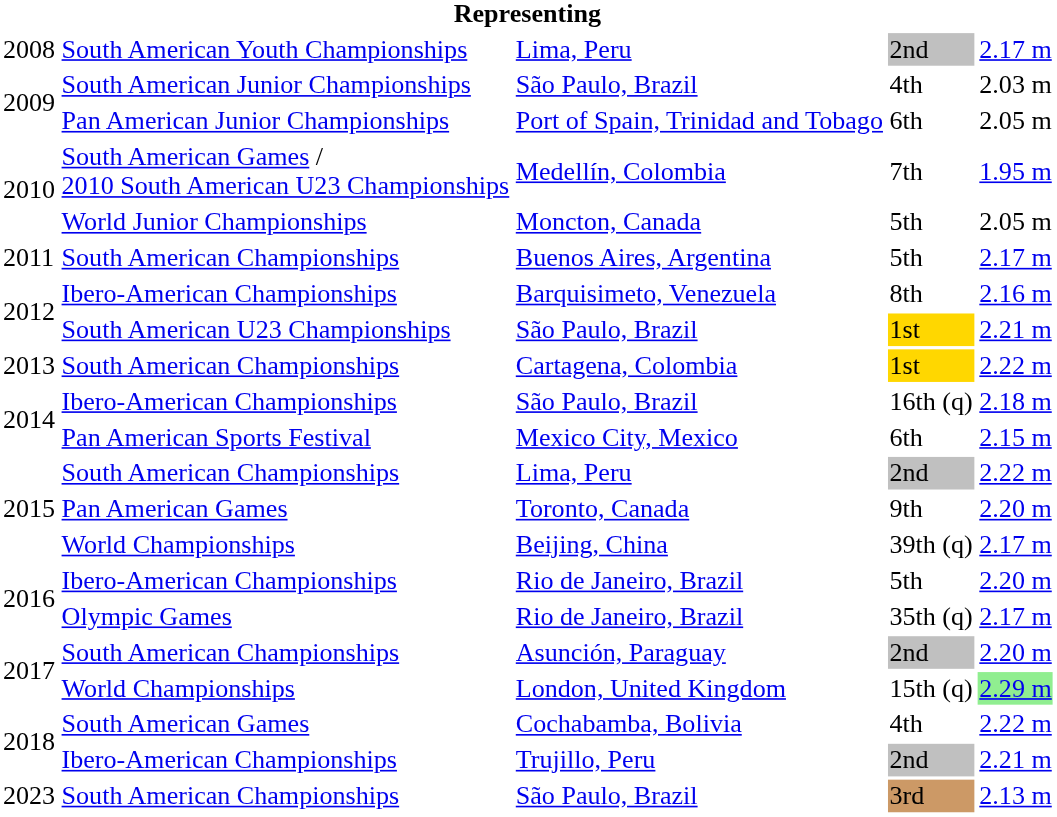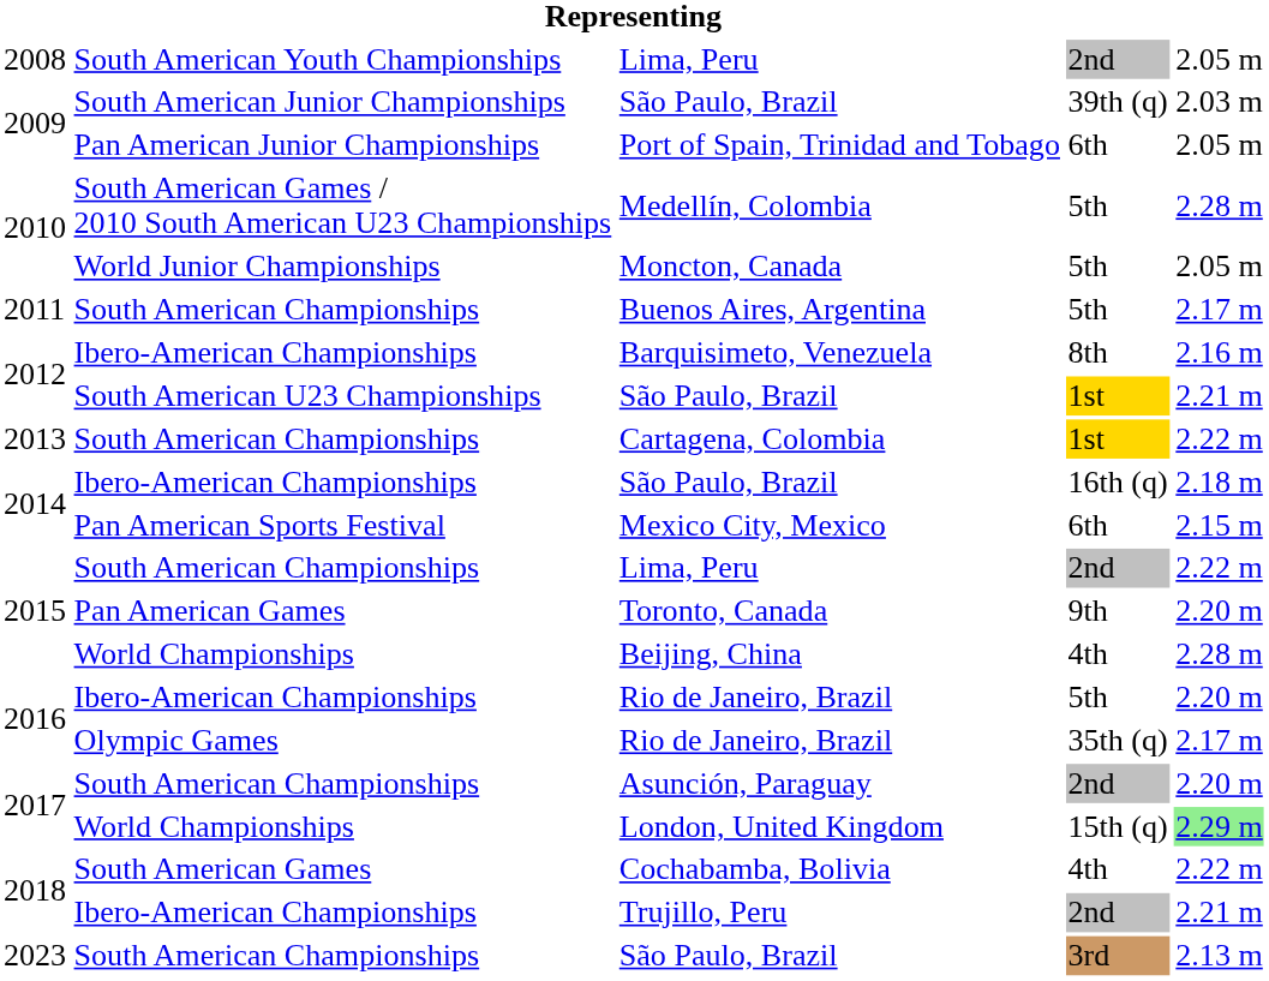 <table>
 <tr>
 <th colspan="5">Representing </th>
 </tr>
 <tr>
 <td>2008</td>
 <td><a href='#'>South American Youth Championships</a></td>
 <td><a href='#'>Lima, Peru</a></td>
 <td bgcolor=silver>2nd</td>
-<td><a href='#'>2.17 m</a></td>
+<td>2.05 m</td>
 </tr>
 <tr>
 <td rowspan=2>2009</td>
 <td><a href='#'>South American Junior Championships</a></td>
 <td><a href='#'>São Paulo, Brazil</a></td>
-<td>4th</td>
+<td>39th (q)</td>
 <td>2.03 m</td>
 </tr>
 <tr>
 <td><a href='#'>Pan American Junior Championships</a></td>
 <td><a href='#'>Port of Spain, Trinidad and Tobago</a></td>
 <td>6th</td>
 <td>2.05 m</td>
 </tr>
 <tr>
 <td rowspan=2>2010</td>
 <td><a href='#'>South American Games</a> /<br><a href='#'>2010 South American U23 Championships</a></td>
 <td><a href='#'>Medellín, Colombia</a></td>
-<td>7th</td>
-<td><a href='#'>1.95 m</a></td>
+<td>5th</td>
+<td><a href='#'>2.28 m</a></td>
 </tr>
 <tr>
 <td><a href='#'>World Junior Championships</a></td>
 <td><a href='#'>Moncton, Canada</a></td>
 <td>5th</td>
 <td>2.05 m</td>
 </tr>
 <tr>
 <td>2011</td>
 <td><a href='#'>South American Championships</a></td>
 <td><a href='#'>Buenos Aires, Argentina</a></td>
 <td>5th</td>
 <td><a href='#'>2.17 m</a></td>
 </tr>
 <tr>
 <td rowspan=2>2012</td>
 <td><a href='#'>Ibero-American Championships</a></td>
 <td><a href='#'>Barquisimeto, Venezuela</a></td>
 <td>8th</td>
 <td><a href='#'>2.16 m</a></td>
 </tr>
 <tr>
 <td><a href='#'>South American U23 Championships</a></td>
 <td><a href='#'>São Paulo, Brazil</a></td>
 <td bgcolor=gold>1st</td>
 <td><a href='#'>2.21 m</a></td>
 </tr>
 <tr>
 <td>2013</td>
 <td><a href='#'>South American Championships</a></td>
 <td><a href='#'>Cartagena, Colombia</a></td>
 <td bgcolor=gold>1st</td>
 <td><a href='#'>2.22 m</a></td>
 </tr>
 <tr>
 <td rowspan=2>2014</td>
 <td><a href='#'>Ibero-American Championships</a></td>
 <td><a href='#'>São Paulo, Brazil</a></td>
 <td>16th (q)</td>
 <td><a href='#'>2.18 m</a></td>
 </tr>
 <tr>
 <td><a href='#'>Pan American Sports Festival</a></td>
 <td><a href='#'>Mexico City, Mexico</a></td>
 <td>6th</td>
 <td><a href='#'>2.15 m</a></td>
 </tr>
 <tr>
 <td rowspan=3>2015</td>
 <td><a href='#'>South American Championships</a></td>
 <td><a href='#'>Lima, Peru</a></td>
 <td bgcolor=silver>2nd</td>
 <td><a href='#'>2.22 m</a></td>
 </tr>
 <tr>
 <td><a href='#'>Pan American Games</a></td>
 <td><a href='#'>Toronto, Canada</a></td>
 <td>9th</td>
 <td><a href='#'>2.20 m</a></td>
 </tr>
 <tr>
 <td><a href='#'>World Championships</a></td>
 <td><a href='#'>Beijing, China</a></td>
-<td>39th (q)</td>
-<td><a href='#'>2.17 m</a></td>
+<td>4th</td>
+<td><a href='#'>2.28 m</a></td>
 </tr>
 <tr>
 <td rowspan=2>2016</td>
 <td><a href='#'>Ibero-American Championships</a></td>
 <td><a href='#'>Rio de Janeiro, Brazil</a></td>
 <td>5th</td>
 <td><a href='#'>2.20 m</a></td>
 </tr>
 <tr>
 <td><a href='#'>Olympic Games</a></td>
 <td><a href='#'>Rio de Janeiro, Brazil</a></td>
 <td>35th (q)</td>
 <td><a href='#'>2.17 m</a></td>
 </tr>
 <tr>
 <td rowspan=2>2017</td>
 <td><a href='#'>South American Championships</a></td>
 <td><a href='#'>Asunción, Paraguay</a></td>
 <td bgcolor=silver>2nd</td>
 <td><a href='#'>2.20 m</a></td>
 </tr>
 <tr>
 <td><a href='#'>World Championships</a></td>
 <td><a href='#'>London, United Kingdom</a></td>
 <td>15th (q)</td>
 <td style="background: lightgreen;"><a href='#'>2.29 m</a></td>
 </tr>
 <tr>
 <td rowspan=2>2018</td>
 <td><a href='#'>South American Games</a></td>
 <td><a href='#'>Cochabamba, Bolivia</a></td>
 <td>4th</td>
 <td><a href='#'>2.22 m</a></td>
 </tr>
 <tr>
 <td><a href='#'>Ibero-American Championships</a></td>
 <td><a href='#'>Trujillo, Peru</a></td>
 <td bgcolor=silver>2nd</td>
 <td><a href='#'>2.21 m</a></td>
 </tr>
 <tr>
 <td>2023</td>
 <td><a href='#'>South American Championships</a></td>
 <td><a href='#'>São Paulo, Brazil</a></td>
 <td bgcolor=cc9966>3rd</td>
 <td><a href='#'>2.13 m</a></td>
 </tr>
 </table>
